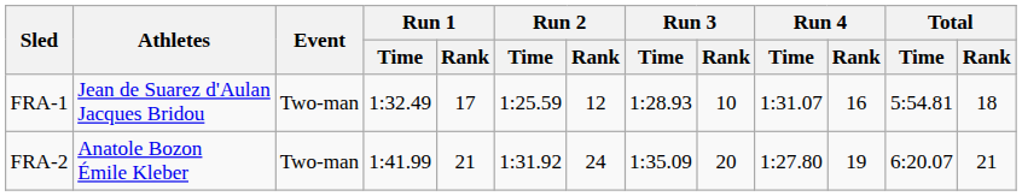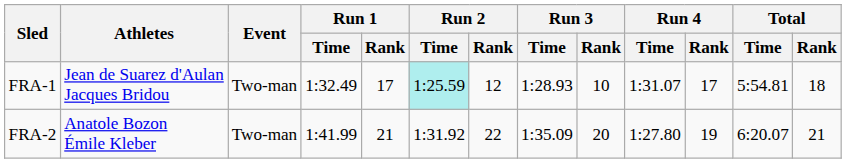 <table class="wikitable" border="1" style="font-size:90%">
 <tr>
 <th rowspan="2">Sled</th>
 <th rowspan="2">Athletes</th>
 <th rowspan="2">Event</th>
 <th colspan="2">Run 1</th>
 <th colspan="2">Run 2</th>
 <th colspan="2">Run 3</th>
 <th colspan="2">Run 4</th>
 <th colspan="2">Total</th>
 </tr>
 <tr>
 <th>Time</th>
 <th>Rank</th>
 <th>Time</th>
 <th>Rank</th>
 <th>Time</th>
 <th>Rank</th>
 <th>Time</th>
 <th>Rank</th>
 <th>Time</th>
 <th>Rank</th>
 </tr>
 <tr>
 <td align="center">FRA-1</td>
 <td><a href='#'>Jean de Suarez d'Aulan</a><br><a href='#'>Jacques Bridou</a></td>
 <td>Two-man</td>
 <td align="center">1:32.49</td>
 <td align="center">17</td>
-<td align="center">1:25.59</td>
+<td align="center" style="background: paleturquoise;">1:25.59</td>
 <td align="center">12</td>
 <td align="center">1:28.93</td>
 <td align="center">10</td>
 <td align="center">1:31.07</td>
-<td align="center">16</td>
+<td align="center">17</td>
 <td align="center">5:54.81</td>
 <td align="center">18</td>
 </tr>
 <tr>
 <td align="center">FRA-2</td>
 <td><a href='#'>Anatole Bozon</a><br><a href='#'>Émile Kleber</a></td>
 <td>Two-man</td>
 <td align="center">1:41.99</td>
 <td align="center">21</td>
 <td align="center">1:31.92</td>
-<td align="center">24</td>
+<td align="center">22</td>
 <td align="center">1:35.09</td>
 <td align="center">20</td>
 <td align="center">1:27.80</td>
 <td align="center">19</td>
 <td align="center">6:20.07</td>
 <td align="center">21</td>
 </tr>
 </table>
